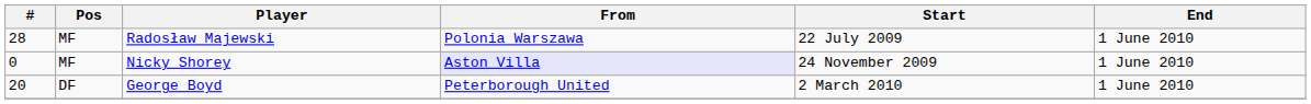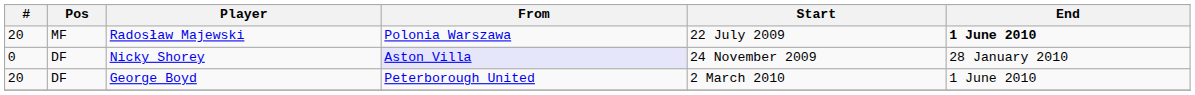 <table width=70% class="wikitable" style="text-align:center; font-size:95%; text-align:left">
 <tr>
 <th>#</th>
 <th>Pos</th>
 <th>Player</th>
 <th>From</th>
 <th>Start</th>
 <th>End</th>
 </tr>
 <tr --->
-<td>28</td>
+<td>20</td>
 <td>MF</td>
 <td> <a href='#'>Radosław Majewski</a></td>
 <td> <a href='#'>Polonia Warszawa</a></td>
 <td>22 July 2009</td>
-<td>1 June 2010</td>
+<td><strong>1 June 2010</strong></td>
 </tr>
 <tr --->
 <td>0</td>
-<td>MF</td>
+<td>DF</td>
 <td> <a href='#'>Nicky Shorey</a></td>
 <td style="background: lavender;"> <a href='#'>Aston Villa</a></td>
 <td>24 November 2009</td>
-<td>1 June 2010</td>
+<td>28 January 2010</td>
 </tr>
 <tr --->
 <td>20</td>
 <td>DF</td>
 <td> <a href='#'>George Boyd</a></td>
 <td> <a href='#'>Peterborough United</a></td>
 <td>2 March 2010</td>
 <td>1 June 2010</td>
 </tr>
 <tr --->
 </tr>
 </table>
